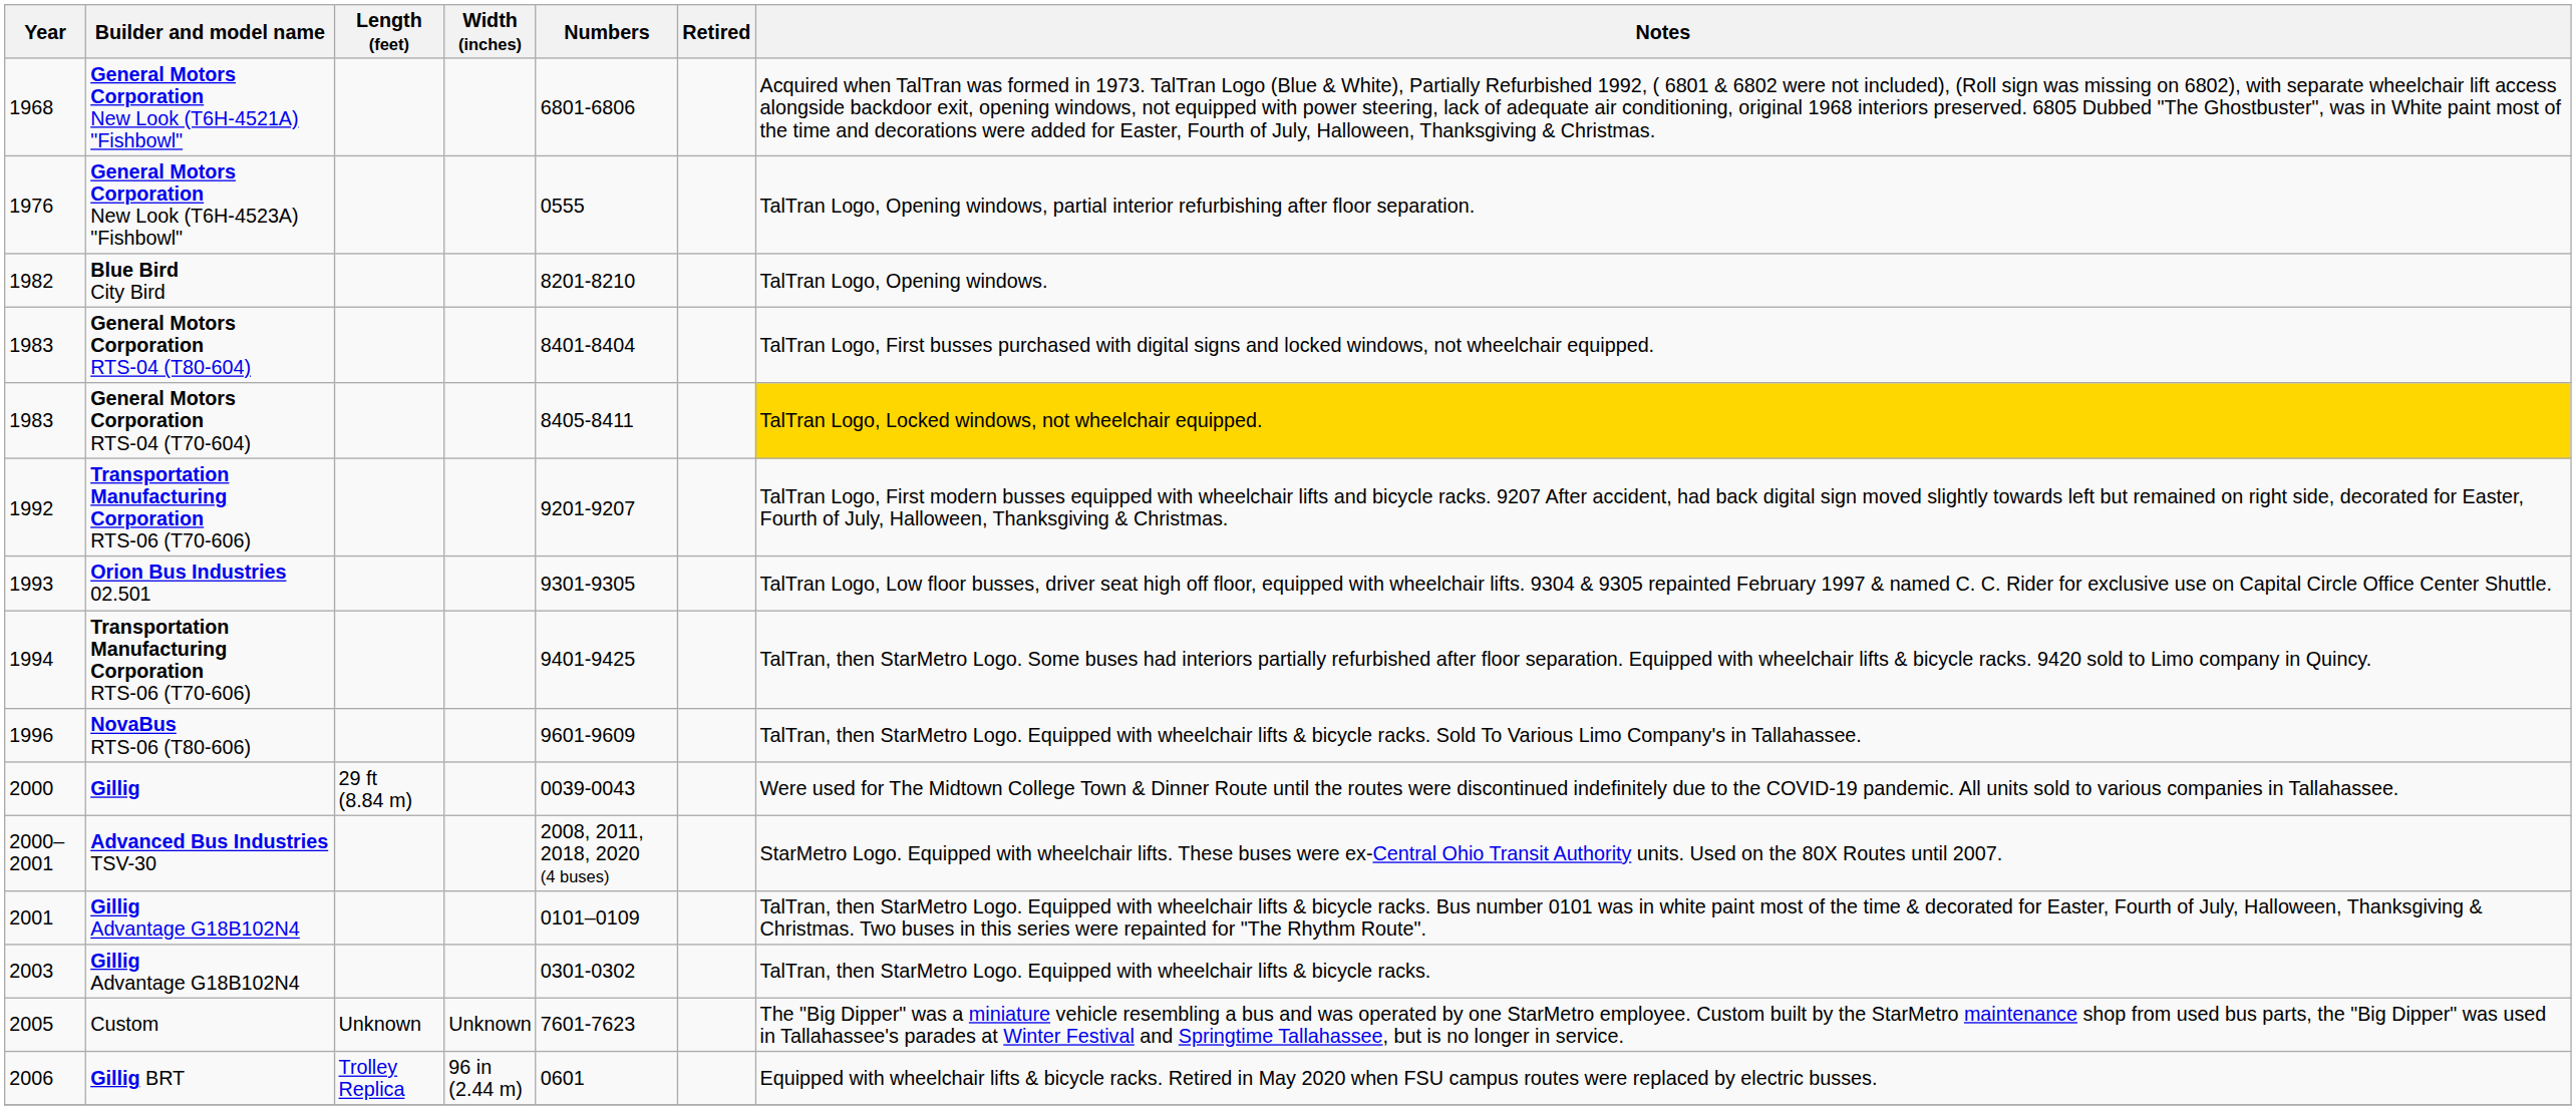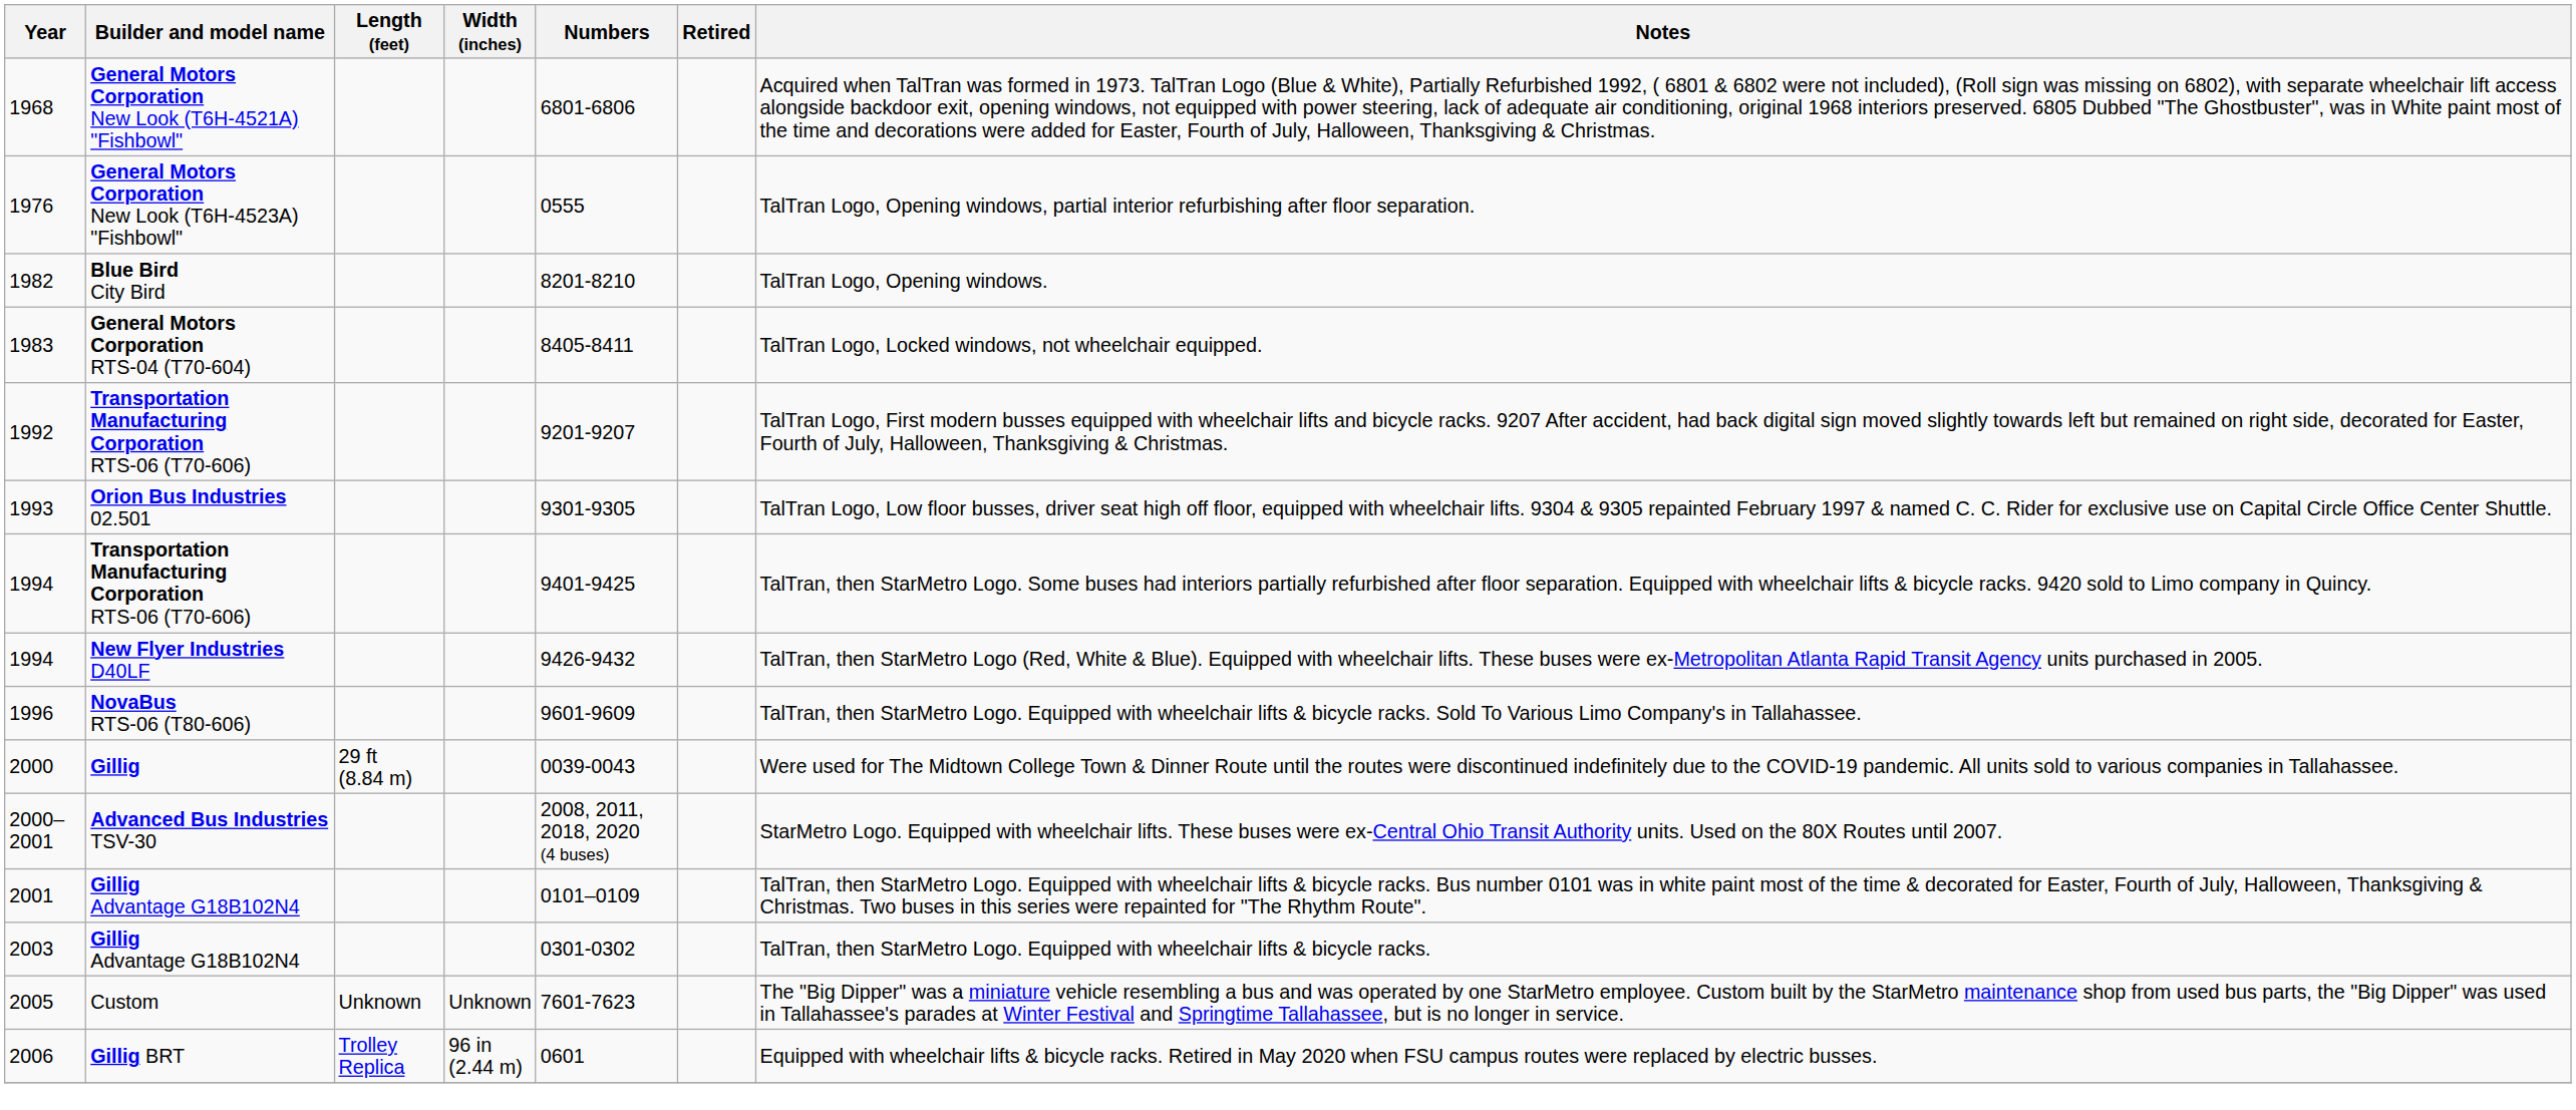 <table class="wikitable" style="font-size:95%;">
 <tr>
 <th>Year</th>
 <th>Builder and model name</th>
 <th>Length<br><small>(feet)</small></th>
 <th>Width<br><small>(inches)</small></th>
 <th>Numbers</th>
 <th>Retired</th>
 <th>Notes</th>
 </tr>
 <tr>
 <td>1968</td>
 <td><strong><a href='#'>General Motors Corporation</a></strong><br><a href='#'>New Look (T6H-4521A) "Fishbowl"</a></td>
 <td></td>
 <td></td>
 <td>6801-6806</td>
 <td></td>
 <td>Acquired when TalTran was formed in 1973. TalTran Logo (Blue & White), Partially Refurbished 1992, ( 6801 & 6802 were not included), (Roll sign was missing on 6802), with separate wheelchair lift access alongside backdoor exit, opening windows, not equipped with power steering, lack of adequate air conditioning, original 1968 interiors preserved. 6805 Dubbed "The Ghostbuster", was in White paint most of the time and decorations were added for Easter, Fourth of July, Halloween, Thanksgiving & Christmas.</td>
 </tr>
 <tr>
 <td>1976</td>
 <td><strong><a href='#'>General Motors Corporation</a></strong><br>New Look (T6H-4523A) "Fishbowl"</td>
 <td></td>
 <td></td>
 <td>0555</td>
 <td></td>
 <td>TalTran Logo, Opening windows, partial interior refurbishing after floor separation.</td>
 </tr>
 <tr>
 <td>1982</td>
 <td><strong>Blue Bird</strong><br>City Bird</td>
 <td></td>
 <td></td>
 <td>8201-8210</td>
 <td></td>
 <td>TalTran Logo, Opening windows.</td>
 </tr>
 <tr>
 <td>1983</td>
-<td><strong>General Motors Corporation</strong><br><a href='#'>RTS-04 (T80-604)</a></td>
-<td></td>
-<td></td>
-<td>8401-8404</td>
-<td></td>
-<td>TalTran Logo, First busses purchased with digital signs and locked windows, not wheelchair equipped.</td>
-</tr>
-<tr>
-<td>1983</td>
 <td><strong>General Motors Corporation</strong><br>RTS-04 (T70-604)</td>
 <td></td>
 <td></td>
 <td>8405-8411</td>
 <td></td>
-<td style="background: gold;">TalTran Logo, Locked windows, not wheelchair equipped.</td>
+<td>TalTran Logo, Locked windows, not wheelchair equipped.</td>
 </tr>
 <tr>
 <td>1992</td>
 <td><strong><a href='#'>Transportation Manufacturing Corporation</a></strong><br>RTS-06 (T70-606)</td>
 <td></td>
 <td></td>
 <td>9201-9207</td>
 <td></td>
 <td>TalTran Logo, First modern busses equipped with wheelchair lifts and bicycle racks. 9207 After accident, had back digital sign moved slightly towards left but remained on right side, decorated for Easter, Fourth of July, Halloween, Thanksgiving & Christmas.</td>
 </tr>
 <tr>
 <td>1993</td>
 <td><strong><a href='#'>Orion Bus Industries</a></strong><br>02.501</td>
 <td></td>
 <td></td>
 <td>9301-9305</td>
 <td></td>
 <td>TalTran Logo, Low floor busses, driver seat high off floor, equipped with wheelchair lifts. 9304 & 9305 repainted February 1997 & named C. C. Rider for exclusive use on Capital Circle Office Center Shuttle.</td>
 </tr>
 <tr>
 <td>1994</td>
 <td><strong>Transportation Manufacturing Corporation</strong><br>RTS-06 (T70-606)</td>
 <td></td>
 <td></td>
 <td>9401-9425</td>
 <td></td>
 <td>TalTran, then StarMetro Logo. Some buses had interiors partially refurbished after floor separation. Equipped with wheelchair lifts & bicycle racks. 9420 sold to Limo company in Quincy.</td>
+</tr>
+<tr>
+<td>1994</td>
+<td><strong><a href='#'>New Flyer Industries</a></strong><br><a href='#'>D40LF</a></td>
+<td></td>
+<td></td>
+<td>9426-9432</td>
+<td></td>
+<td>TalTran, then StarMetro Logo (Red, White & Blue). Equipped with wheelchair lifts. These buses were ex-<a href='#'>Metropolitan Atlanta Rapid Transit Agency</a> units purchased in 2005.</td>
 </tr>
 <tr>
 <td>1996</td>
 <td><strong><a href='#'>NovaBus</a></strong><br>RTS-06 (T80-606)</td>
 <td></td>
 <td></td>
 <td>9601-9609</td>
 <td></td>
 <td>TalTran, then StarMetro Logo. Equipped with wheelchair lifts & bicycle racks. Sold To Various Limo Company's in Tallahassee.</td>
 </tr>
 <tr>
 <td>2000</td>
 <td><strong><a href='#'>Gillig</a></strong></td>
 <td>29 ft<br>(8.84 m)</td>
 <td></td>
 <td>0039-0043</td>
 <td></td>
 <td>Were used for The Midtown College Town & Dinner Route until the routes were discontinued indefinitely due to the COVID-19 pandemic. All units sold to various companies in Tallahassee.</td>
 </tr>
 <tr>
 <td>2000–2001</td>
 <td><strong><a href='#'>Advanced Bus Industries</a></strong><br>TSV-30</td>
 <td></td>
 <td></td>
 <td>2008, 2011, 2018, 2020<br><small>(4 buses)</small></td>
 <td></td>
 <td>StarMetro Logo. Equipped with wheelchair lifts. These buses were ex-<a href='#'>Central Ohio Transit Authority</a> units. Used on the 80X Routes until 2007.</td>
 </tr>
 <tr>
 <td>2001</td>
 <td><strong><a href='#'>Gillig</a></strong><br><a href='#'>Advantage G18B102N4</a></td>
 <td></td>
 <td></td>
 <td>0101–0109</td>
 <td></td>
 <td>TalTran, then StarMetro Logo. Equipped with wheelchair lifts & bicycle racks. Bus number 0101 was in white paint most of the time & decorated for Easter, Fourth of July, Halloween, Thanksgiving & Christmas. Two buses in this series were repainted for "The Rhythm Route".</td>
 </tr>
 <tr>
 <td>2003</td>
 <td><strong><a href='#'>Gillig</a></strong><br> Advantage G18B102N4</td>
 <td></td>
 <td></td>
 <td>0301-0302</td>
 <td></td>
 <td>TalTran, then StarMetro Logo.  Equipped with wheelchair lifts & bicycle racks.</td>
 </tr>
 <tr>
 <td>2005</td>
 <td>Custom</td>
 <td>Unknown</td>
 <td>Unknown</td>
 <td>7601-7623</td>
 <td></td>
 <td>The "Big Dipper" was a <a href='#'>miniature</a> vehicle resembling a bus and was operated by one StarMetro employee. Custom built by the StarMetro <a href='#'>maintenance</a> shop from used bus parts, the "Big Dipper" was used in Tallahassee's parades at <a href='#'>Winter Festival</a> and <a href='#'>Springtime Tallahassee</a>, but is no longer in service.</td>
 </tr>
 <tr>
 <td>2006</td>
 <td><strong><a href='#'>Gillig</a></strong> BRT</td>
 <td><a href='#'>Trolley Replica</a></td>
 <td>96 in<br>(2.44 m)</td>
 <td>0601</td>
 <td></td>
 <td>Equipped with wheelchair lifts & bicycle racks.  Retired in May 2020 when FSU campus routes were replaced by electric busses.</td>
 </tr>
 <tr>
 </tr>
 </table>
